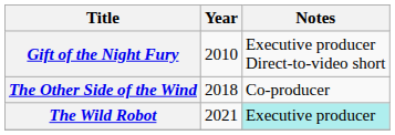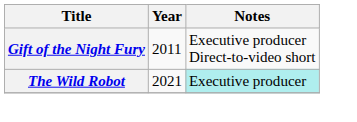 <table class="wikitable plainrowheaders sortable">
 <tr>
 <th>Title</th>
 <th>Year</th>
 <th>Notes</th>
 </tr>
 <tr>
 <th scope="row"><em><a href='#'>Gift of the Night Fury</a></em></th>
-<td>2010</td>
+<td>2011</td>
 <td>Executive producer<br>Direct-to-video short</td>
-</tr>
-<tr>
-<th scope="row"><em><a href='#'>The Other Side of the Wind</a></em></th>
-<td>2018</td>
-<td>Co-producer</td>
 </tr>
 <tr>
 <th scope="row"><em><a href='#'>The Wild Robot</a></em></th>
 <td>2021</td>
 <td style="background: paleturquoise;">Executive producer</td>
 </tr>
 <tr>
 </tr>
 </table>
